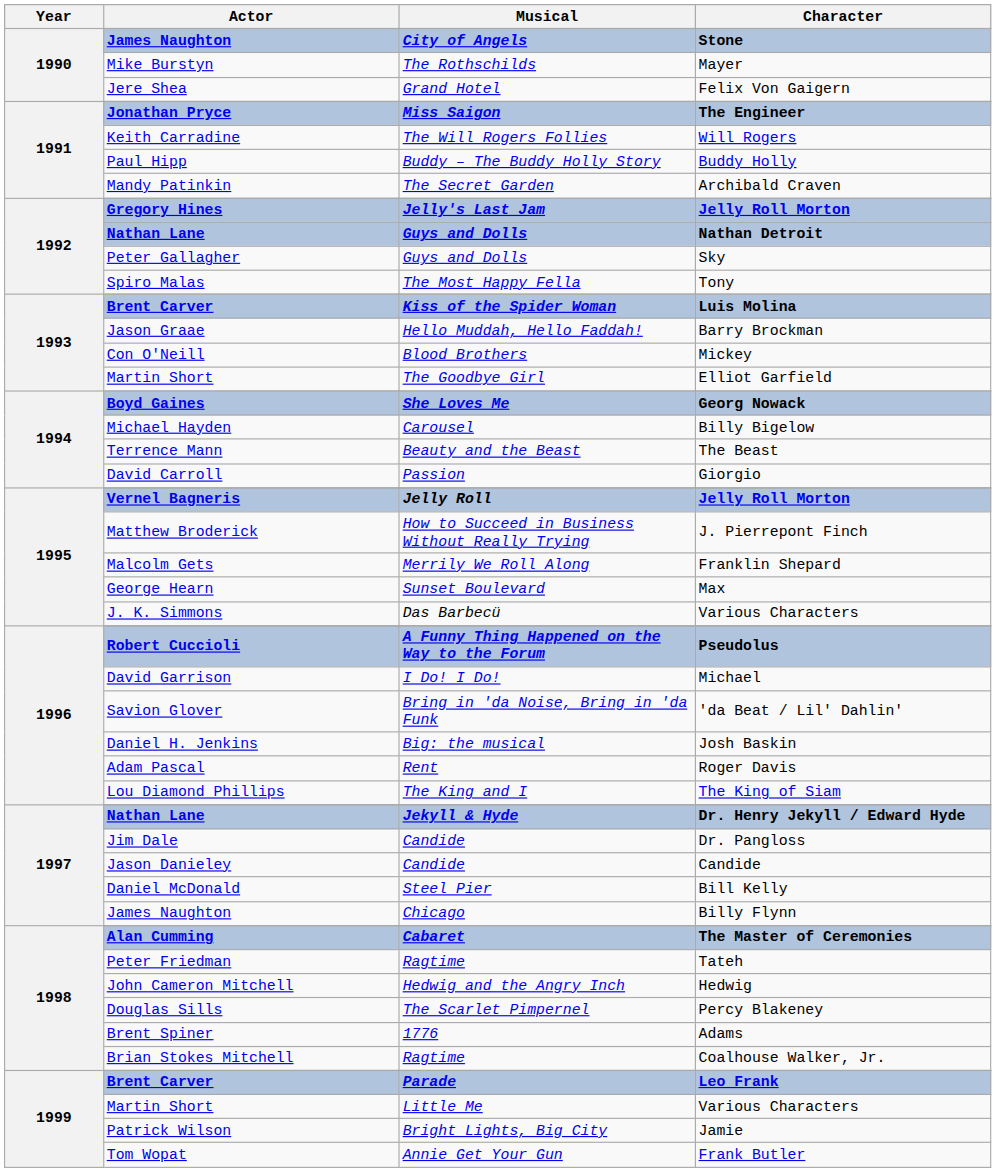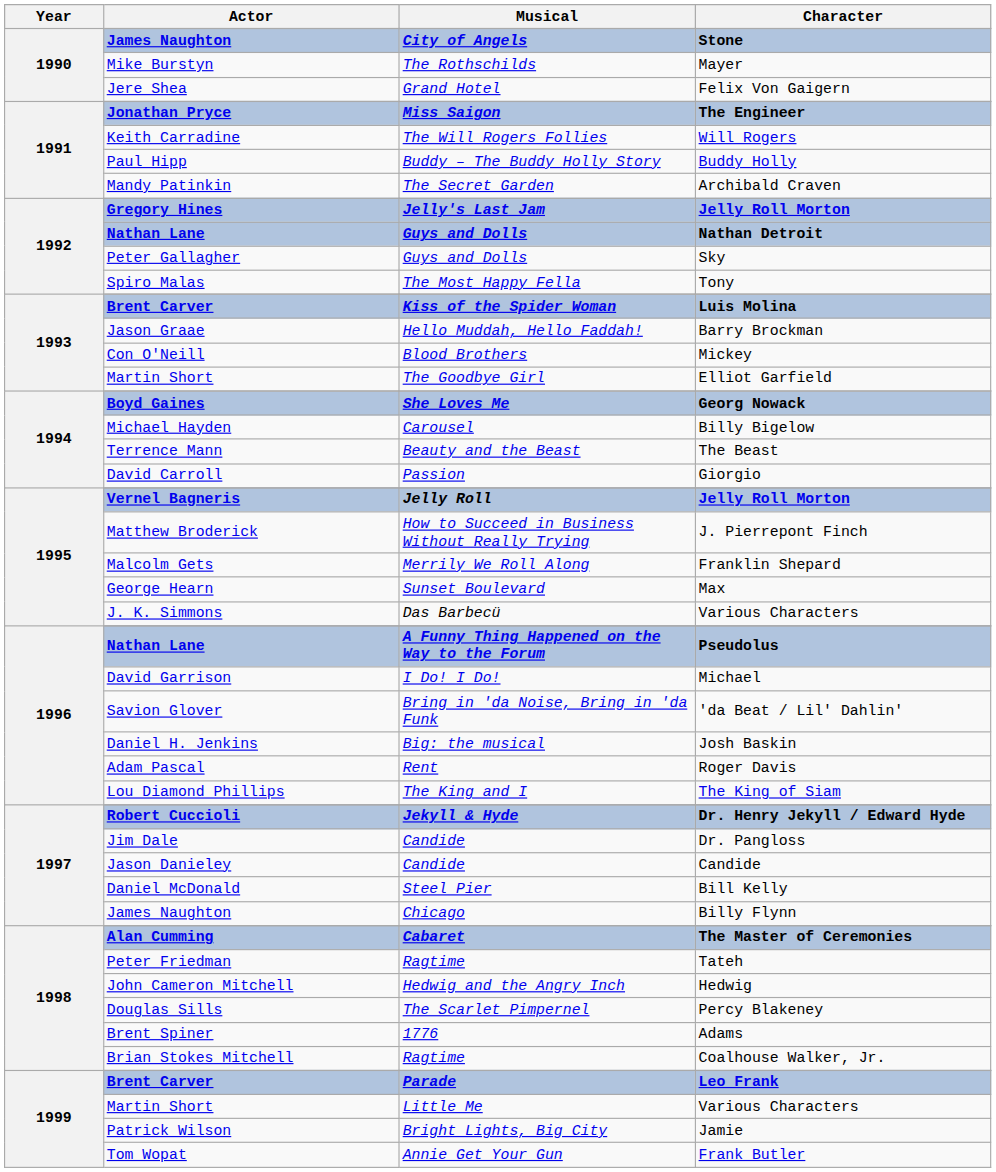 <table class="wikitable" style="width:98%;">
 <tr style="background:#bebebe;">
 <th style="width:10%;">Year</th>
 <th style="width:30%;">Actor</th>
 <th style="width:30%;">Musical</th>
 <th style="width:30%;">Character</th>
 </tr>
 <tr>
 <th rowspan="4">1990</th>
 </tr>
 <tr style="background:#B0C4DE">
 <td><strong><a href='#'>James Naughton</a></strong></td>
 <td><strong><em><a href='#'>City of Angels</a></em></strong></td>
 <td><strong>Stone </strong></td>
 </tr>
 <tr>
 <td><a href='#'>Mike Burstyn</a></td>
 <td><em><a href='#'>The Rothschilds</a></em></td>
 <td>Mayer</td>
 </tr>
 <tr>
 <td><a href='#'>Jere Shea</a></td>
 <td><em><a href='#'>Grand Hotel</a></em></td>
 <td>Felix Von Gaigern</td>
 </tr>
 <tr>
 <th rowspan="5">1991</th>
 </tr>
 <tr style="background:#B0C4DE">
 <td><strong><a href='#'>Jonathan Pryce</a></strong></td>
 <td><strong><em><a href='#'>Miss Saigon</a></em></strong></td>
 <td><strong>The Engineer </strong></td>
 </tr>
 <tr>
 <td><a href='#'>Keith Carradine</a></td>
 <td><em><a href='#'>The Will Rogers Follies</a></em></td>
 <td><a href='#'>Will Rogers</a></td>
 </tr>
 <tr>
 <td><a href='#'>Paul Hipp</a></td>
 <td><em><a href='#'>Buddy – The Buddy Holly Story</a></em></td>
 <td><a href='#'>Buddy Holly</a></td>
 </tr>
 <tr>
 <td><a href='#'>Mandy Patinkin</a></td>
 <td><em><a href='#'>The Secret Garden</a></em></td>
 <td>Archibald Craven</td>
 </tr>
 <tr>
 <th rowspan="5">1992</th>
 </tr>
 <tr style="background:#B0C4DE">
 <td><strong><a href='#'>Gregory Hines</a></strong></td>
 <td><strong><em><a href='#'>Jelly's Last Jam</a></em></strong></td>
 <td><strong><a href='#'>Jelly Roll Morton</a></strong></td>
 </tr>
 <tr style="background:#B0C4DE">
 <td><strong><a href='#'>Nathan Lane</a></strong></td>
 <td><strong><em><a href='#'>Guys and Dolls</a></em></strong></td>
 <td><strong>Nathan Detroit</strong></td>
 </tr>
 <tr>
 <td><a href='#'>Peter Gallagher</a></td>
 <td><em><a href='#'>Guys and Dolls</a></em></td>
 <td>Sky</td>
 </tr>
 <tr>
 <td><a href='#'>Spiro Malas</a></td>
 <td><em><a href='#'>The Most Happy Fella</a></em></td>
 <td>Tony</td>
 </tr>
 <tr>
 <th rowspan="5">1993</th>
 </tr>
 <tr style="background:#B0C4DE">
 <td><strong><a href='#'>Brent Carver</a></strong></td>
 <td><strong><em><a href='#'>Kiss of the Spider Woman</a></em></strong></td>
 <td><strong>Luis Molina </strong></td>
 </tr>
 <tr>
 <td><a href='#'>Jason Graae</a></td>
 <td><em><a href='#'>Hello Muddah, Hello Faddah!</a></em></td>
 <td>Barry Brockman</td>
 </tr>
 <tr>
 <td><a href='#'>Con O'Neill</a></td>
 <td><em><a href='#'>Blood Brothers</a></em></td>
 <td>Mickey</td>
 </tr>
 <tr>
 <td><a href='#'>Martin Short</a></td>
 <td><em><a href='#'>The Goodbye Girl</a></em></td>
 <td>Elliot Garfield</td>
 </tr>
 <tr>
 <th rowspan="5">1994</th>
 </tr>
 <tr style="background:#B0C4DE">
 <td><strong><a href='#'>Boyd Gaines</a></strong></td>
 <td><strong><em><a href='#'>She Loves Me</a></em></strong></td>
 <td><strong>Georg Nowack </strong></td>
 </tr>
 <tr>
 <td><a href='#'>Michael Hayden</a></td>
 <td><em><a href='#'>Carousel</a></em></td>
 <td>Billy Bigelow</td>
 </tr>
 <tr>
 <td><a href='#'>Terrence Mann</a></td>
 <td><em><a href='#'>Beauty and the Beast</a></em></td>
 <td>The Beast</td>
 </tr>
 <tr>
 <td><a href='#'>David Carroll</a></td>
 <td><em><a href='#'>Passion</a></em></td>
 <td>Giorgio</td>
 </tr>
 <tr>
 <th rowspan="6">1995</th>
 </tr>
 <tr style="background:#B0C4DE">
 <td><strong><a href='#'>Vernel Bagneris</a></strong></td>
 <td><strong><em>Jelly Roll</em></strong></td>
 <td><strong><a href='#'>Jelly Roll Morton</a></strong></td>
 </tr>
 <tr>
 <td><a href='#'>Matthew Broderick</a></td>
 <td><em><a href='#'>How to Succeed in Business Without Really Trying</a></em></td>
 <td>J. Pierrepont Finch</td>
 </tr>
 <tr>
 <td><a href='#'>Malcolm Gets</a></td>
 <td><em><a href='#'>Merrily We Roll Along</a></em></td>
 <td>Franklin Shepard</td>
 </tr>
 <tr>
 <td><a href='#'>George Hearn</a></td>
 <td><em><a href='#'>Sunset Boulevard</a></em></td>
 <td>Max</td>
 </tr>
 <tr>
 <td><a href='#'>J. K. Simmons</a></td>
 <td><em>Das Barbecü</em></td>
 <td>Various Characters</td>
 </tr>
 <tr>
 <th rowspan="7">1996</th>
 </tr>
 <tr style="background:#B0C4DE">
-<td><strong><a href='#'>Robert Cuccioli</a></strong></td>
+<td><strong><a href='#'>Nathan Lane</a></strong></td>
 <td><strong><em><a href='#'>A Funny Thing Happened on the Way to the Forum</a></em></strong></td>
 <td><strong>Pseudolus </strong></td>
 </tr>
 <tr>
 <td><a href='#'>David Garrison</a></td>
 <td><em><a href='#'>I Do! I Do!</a></em></td>
 <td>Michael</td>
 </tr>
 <tr>
 <td><a href='#'>Savion Glover</a></td>
 <td><em><a href='#'>Bring in 'da Noise, Bring in 'da Funk</a></em></td>
 <td>'da Beat / Lil' Dahlin'</td>
 </tr>
 <tr>
 <td><a href='#'>Daniel H. Jenkins</a></td>
 <td><em><a href='#'>Big: the musical</a></em></td>
 <td>Josh Baskin</td>
 </tr>
 <tr>
 <td><a href='#'>Adam Pascal</a></td>
 <td><em><a href='#'>Rent</a></em></td>
 <td>Roger Davis</td>
 </tr>
 <tr>
 <td><a href='#'>Lou Diamond Phillips</a></td>
 <td><em><a href='#'>The King and I</a></em></td>
 <td><a href='#'>The King of Siam</a></td>
 </tr>
 <tr>
 <th rowspan="6">1997</th>
 </tr>
 <tr style="background:#B0C4DE">
-<td><strong><a href='#'>Nathan Lane</a></strong></td>
+<td><strong><a href='#'>Robert Cuccioli</a></strong></td>
 <td><strong><em><a href='#'>Jekyll & Hyde</a></em></strong></td>
 <td><strong>Dr. Henry Jekyll / Edward Hyde </strong></td>
 </tr>
 <tr>
 <td><a href='#'>Jim Dale</a></td>
 <td><em><a href='#'>Candide</a></em></td>
 <td>Dr. Pangloss</td>
 </tr>
 <tr>
 <td><a href='#'>Jason Danieley</a></td>
 <td><em><a href='#'>Candide</a></em></td>
 <td>Candide</td>
 </tr>
 <tr>
 <td><a href='#'>Daniel McDonald</a></td>
 <td><em><a href='#'>Steel Pier</a></em></td>
 <td>Bill Kelly</td>
 </tr>
 <tr>
 <td><a href='#'>James Naughton</a></td>
 <td><em><a href='#'>Chicago</a></em></td>
 <td>Billy Flynn</td>
 </tr>
 <tr>
 <th rowspan="7">1998</th>
 </tr>
 <tr style="background:#B0C4DE">
 <td><strong><a href='#'>Alan Cumming</a></strong></td>
 <td><strong><em><a href='#'>Cabaret</a></em></strong></td>
 <td><strong>The Master of Ceremonies </strong></td>
 </tr>
 <tr>
 <td><a href='#'>Peter Friedman</a></td>
 <td><em><a href='#'>Ragtime</a></em></td>
 <td>Tateh</td>
 </tr>
 <tr>
 <td><a href='#'>John Cameron Mitchell</a></td>
 <td><em><a href='#'>Hedwig and the Angry Inch</a></em></td>
 <td>Hedwig</td>
 </tr>
 <tr>
 <td><a href='#'>Douglas Sills</a></td>
 <td><em><a href='#'>The Scarlet Pimpernel</a></em></td>
 <td>Percy Blakeney</td>
 </tr>
 <tr>
 <td><a href='#'>Brent Spiner</a></td>
 <td><em><a href='#'>1776</a></em></td>
 <td>Adams</td>
 </tr>
 <tr>
 <td><a href='#'>Brian Stokes Mitchell</a></td>
 <td><em><a href='#'>Ragtime</a></em></td>
 <td>Coalhouse Walker, Jr.</td>
 </tr>
 <tr>
 <th rowspan="5">1999</th>
 </tr>
 <tr style="background:#B0C4DE">
 <td><strong><a href='#'>Brent Carver</a></strong></td>
 <td><strong><em><a href='#'>Parade</a></em></strong></td>
 <td><strong><a href='#'>Leo Frank</a></strong></td>
 </tr>
 <tr>
 <td><a href='#'>Martin Short</a></td>
 <td><em><a href='#'>Little Me</a></em></td>
 <td>Various Characters</td>
 </tr>
 <tr>
 <td><a href='#'>Patrick Wilson</a></td>
 <td><em><a href='#'>Bright Lights, Big City</a></em></td>
 <td>Jamie</td>
 </tr>
 <tr>
 <td><a href='#'>Tom Wopat</a></td>
 <td><em><a href='#'>Annie Get Your Gun</a></em></td>
 <td><a href='#'>Frank Butler</a></td>
 </tr>
 </table>
